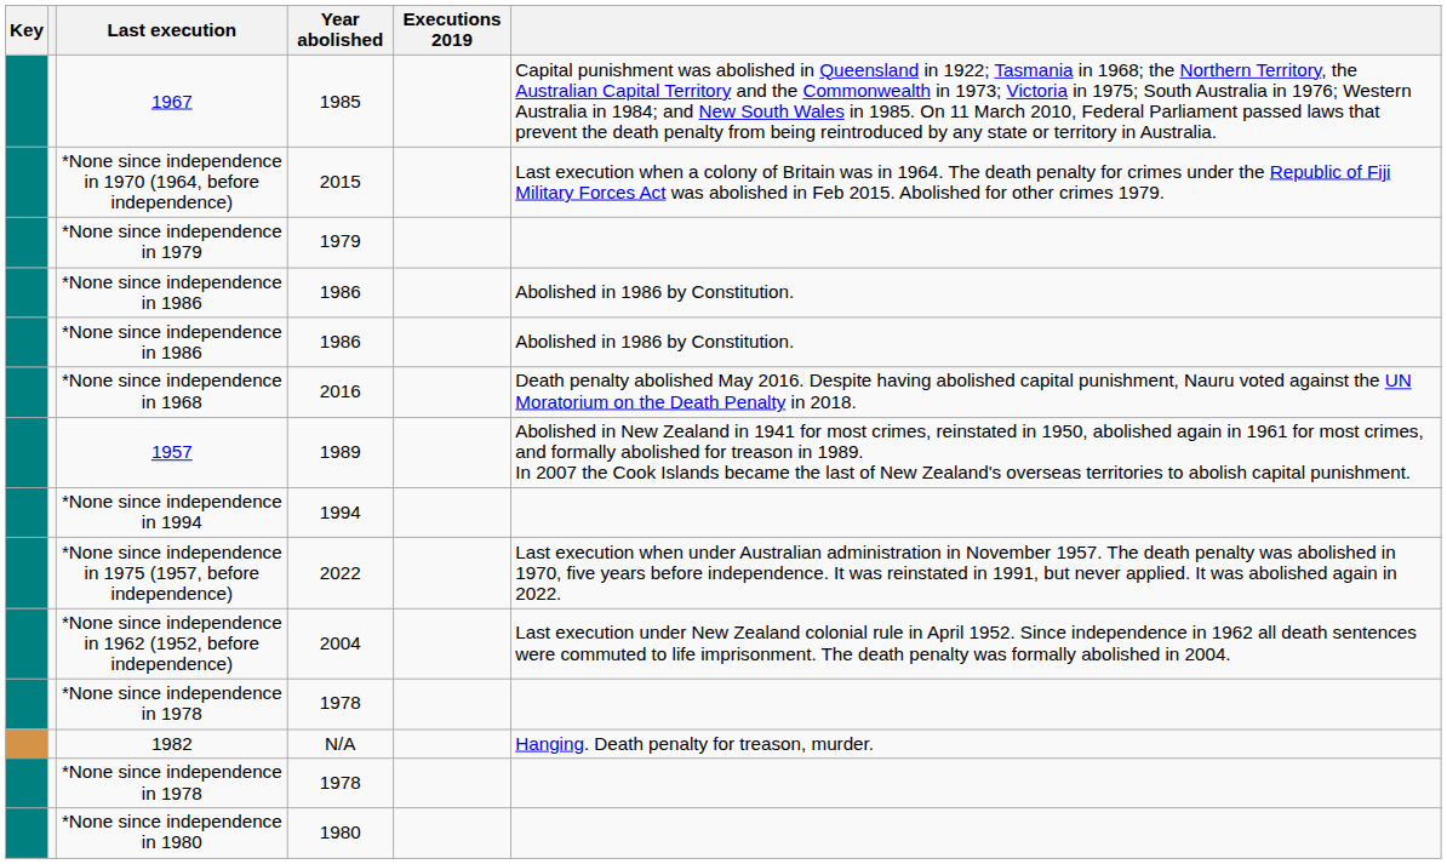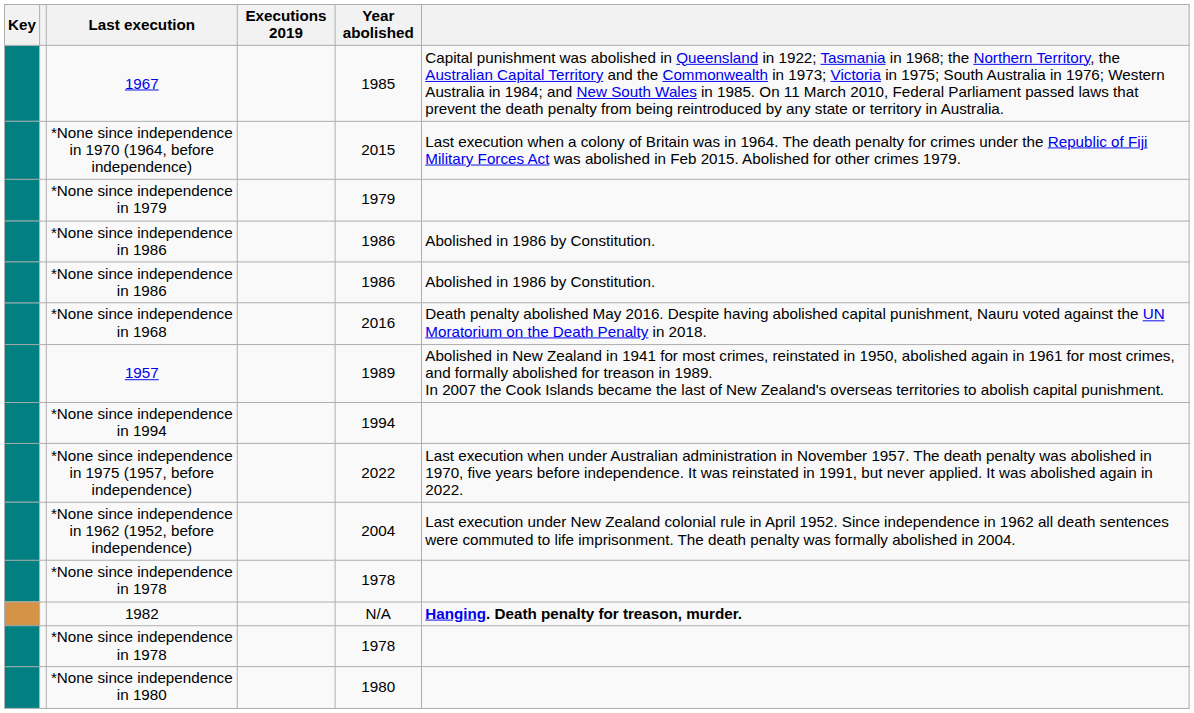 <table class="wikitable sortable sticky-header" style=text-align:left" style="margin:1em auto;">
 <tr>
 <th><strong>Key</strong></th>
 <th></th>
 <th><strong>Last execution</strong></th>
+<th><strong>Executions 2019</strong></th>
 <th><strong>Year abolished</strong></th>
-<th><strong>Executions 2019</strong></th>
 <th></th>
 </tr>
 <tr>
 <td style="background:teal"></td>
 <td></td>
 <td style="text-align:center"><a href='#'>1967</a></td>
+<td style="text-align:center"></td>
 <td style="text-align:center">1985</td>
-<td style="text-align:center"></td>
 <td>Capital punishment was abolished in <a href='#'>Queensland</a> in 1922; <a href='#'>Tasmania</a> in 1968; the <a href='#'>Northern Territory</a>, the <a href='#'>Australian Capital Territory</a> and the <a href='#'>Commonwealth</a> in 1973; <a href='#'>Victoria</a> in 1975; South Australia in 1976; Western Australia in 1984; and <a href='#'>New South Wales</a> in 1985.  On 11 March 2010, Federal Parliament passed laws that prevent the death penalty from being reintroduced by any state or territory in Australia.</td>
 </tr>
 <tr>
 <td style="background:teal"></td>
 <td></td>
 <td style="text-align:center">*None since independence in 1970 (1964, before independence)</td>
+<td style="text-align:center"></td>
 <td style="text-align:center">2015</td>
-<td style="text-align:center"></td>
 <td>Last execution when a colony of Britain was in 1964. The death penalty for crimes under the <a href='#'>Republic of Fiji Military Forces Act</a> was abolished in Feb 2015. Abolished for other crimes 1979.</td>
 </tr>
 <tr>
 <td style="background:teal"></td>
 <td></td>
 <td style="text-align:center">*None since independence in 1979</td>
+<td style="text-align:center"></td>
 <td style="text-align:center">1979</td>
-<td style="text-align:center"></td>
 <td></td>
 </tr>
 <tr>
 <td style="background:teal"></td>
 <td></td>
 <td style="text-align:center">*None since independence in 1986</td>
+<td style="text-align:center"></td>
 <td style="text-align:center">1986</td>
-<td style="text-align:center"></td>
 <td>Abolished in 1986 by Constitution.</td>
 </tr>
 <tr>
 <td style="background:teal"></td>
 <td></td>
 <td style="text-align:center">*None since independence in 1986</td>
+<td style="text-align:center"></td>
 <td style="text-align:center">1986</td>
-<td style="text-align:center"></td>
 <td>Abolished in 1986 by Constitution.</td>
 </tr>
 <tr>
 <td style="background:teal"></td>
 <td></td>
 <td style="text-align:center">*None since independence in 1968</td>
+<td style="text-align:center"></td>
 <td style="text-align:center">2016</td>
-<td style="text-align:center"></td>
 <td>Death penalty abolished May 2016. Despite having abolished capital punishment, Nauru voted against the <a href='#'>UN Moratorium on the Death Penalty</a> in 2018.</td>
 </tr>
 <tr>
 <td style="background:teal"></td>
 <td></td>
 <td style="text-align:center"><a href='#'>1957</a></td>
+<td style="text-align:center"></td>
 <td style="text-align:center">1989</td>
-<td style="text-align:center"></td>
 <td>Abolished in New Zealand in 1941 for most crimes, reinstated in 1950, abolished again in 1961 for most crimes, and formally abolished for treason in 1989.<br>In 2007 the Cook Islands became the last of New Zealand's overseas territories to abolish capital punishment.</td>
 </tr>
 <tr>
 <td style="background:teal"></td>
 <td></td>
 <td style="text-align:center">*None since independence in 1994</td>
+<td style="text-align:center"></td>
 <td style="text-align:center">1994</td>
-<td style="text-align:center"></td>
 <td></td>
 </tr>
 <tr>
 <td style="background:teal"></td>
 <td></td>
 <td style="text-align:center">*None since independence in 1975 (1957, before independence)</td>
+<td style="text-align:center"></td>
 <td style="text-align:center">2022</td>
-<td style="text-align:center"></td>
 <td>Last execution when under Australian administration in November 1957. The death penalty was abolished in 1970, five years before independence. It was reinstated in 1991, but never applied. It was abolished again in 2022.</td>
 </tr>
 <tr>
 <td style="background:teal"></td>
 <td></td>
 <td style="text-align:center">*None since independence in 1962 (1952, before independence)</td>
+<td style="text-align:center"></td>
 <td style="text-align:center">2004</td>
-<td style="text-align:center"></td>
 <td>Last execution under New Zealand colonial rule in April 1952. Since independence in 1962 all death sentences were commuted to life imprisonment. The death penalty was formally abolished in 2004.</td>
 </tr>
 <tr>
 <td style="background:teal"></td>
 <td></td>
 <td style="text-align:center">*None since independence in 1978</td>
+<td style="text-align:center"></td>
 <td style="text-align:center">1978</td>
-<td style="text-align:center"></td>
 <td></td>
 </tr>
 <tr>
 <td style="background:#D59348"></td>
 <td></td>
 <td style="text-align:center">1982</td>
+<td style="text-align:center"></td>
 <td style="text-align:center">N/A</td>
-<td style="text-align:center"></td>
-<td><a href='#'>Hanging</a>. Death penalty for treason, murder.</td>
+<td><strong><a href='#'>Hanging</a>. Death penalty for treason, murder.</strong></td>
 </tr>
 <tr>
 <td style="background:teal"></td>
 <td></td>
 <td style="text-align:center">*None since independence in 1978</td>
+<td style="text-align:center"></td>
 <td style="text-align:center">1978</td>
-<td style="text-align:center"></td>
 <td></td>
 </tr>
 <tr>
 <td style="background:teal"></td>
 <td></td>
 <td style="text-align:center">*None since independence in 1980</td>
+<td style="text-align:center"></td>
 <td style="text-align:center">1980</td>
-<td style="text-align:center"></td>
 <td></td>
 </tr>
 </table>
